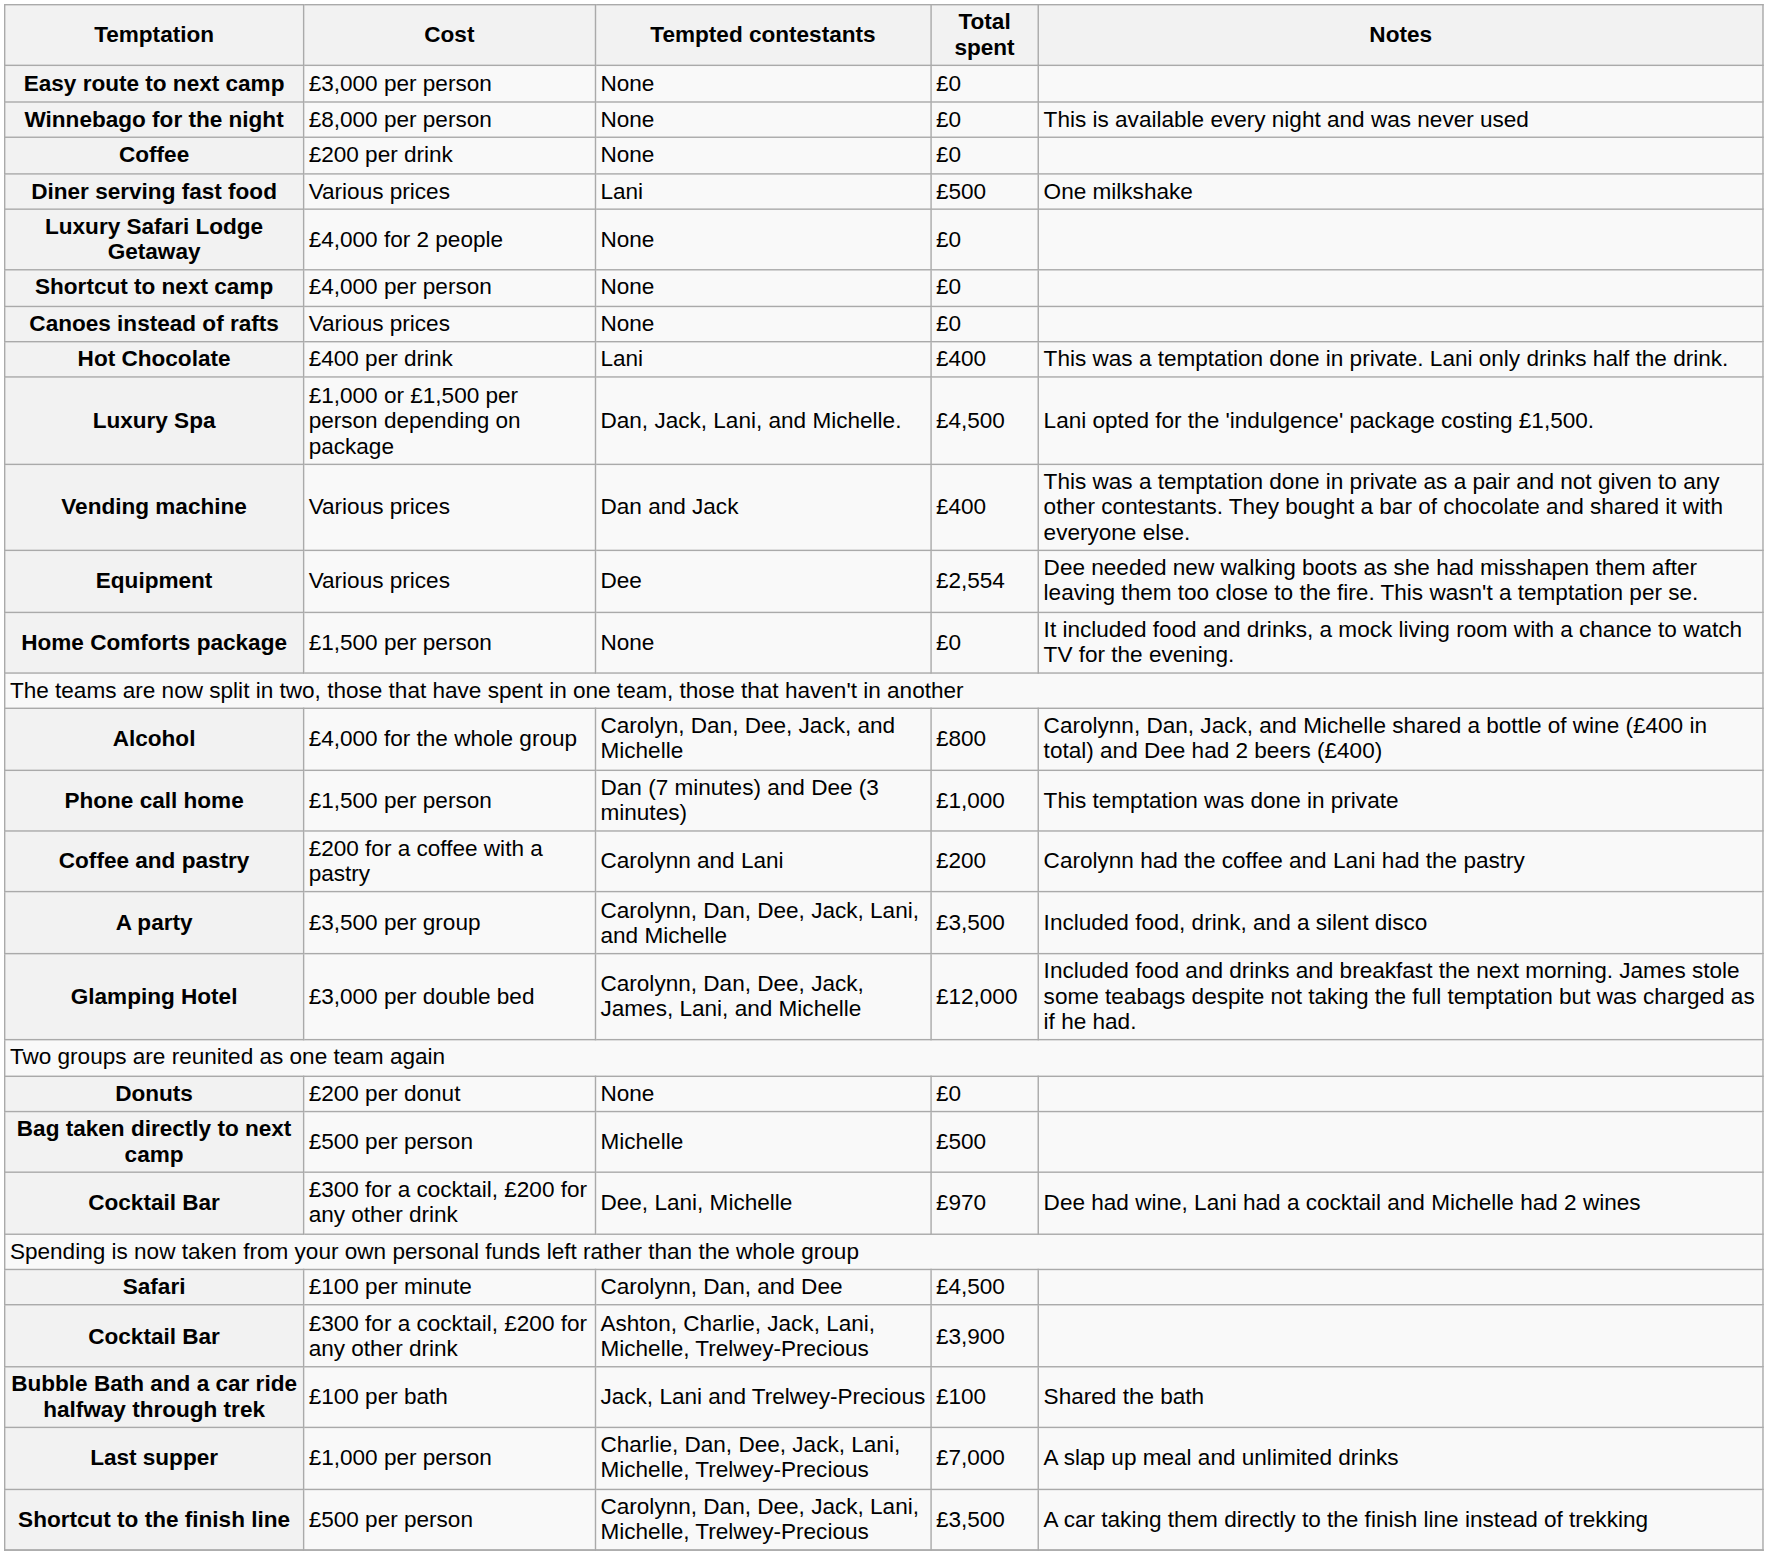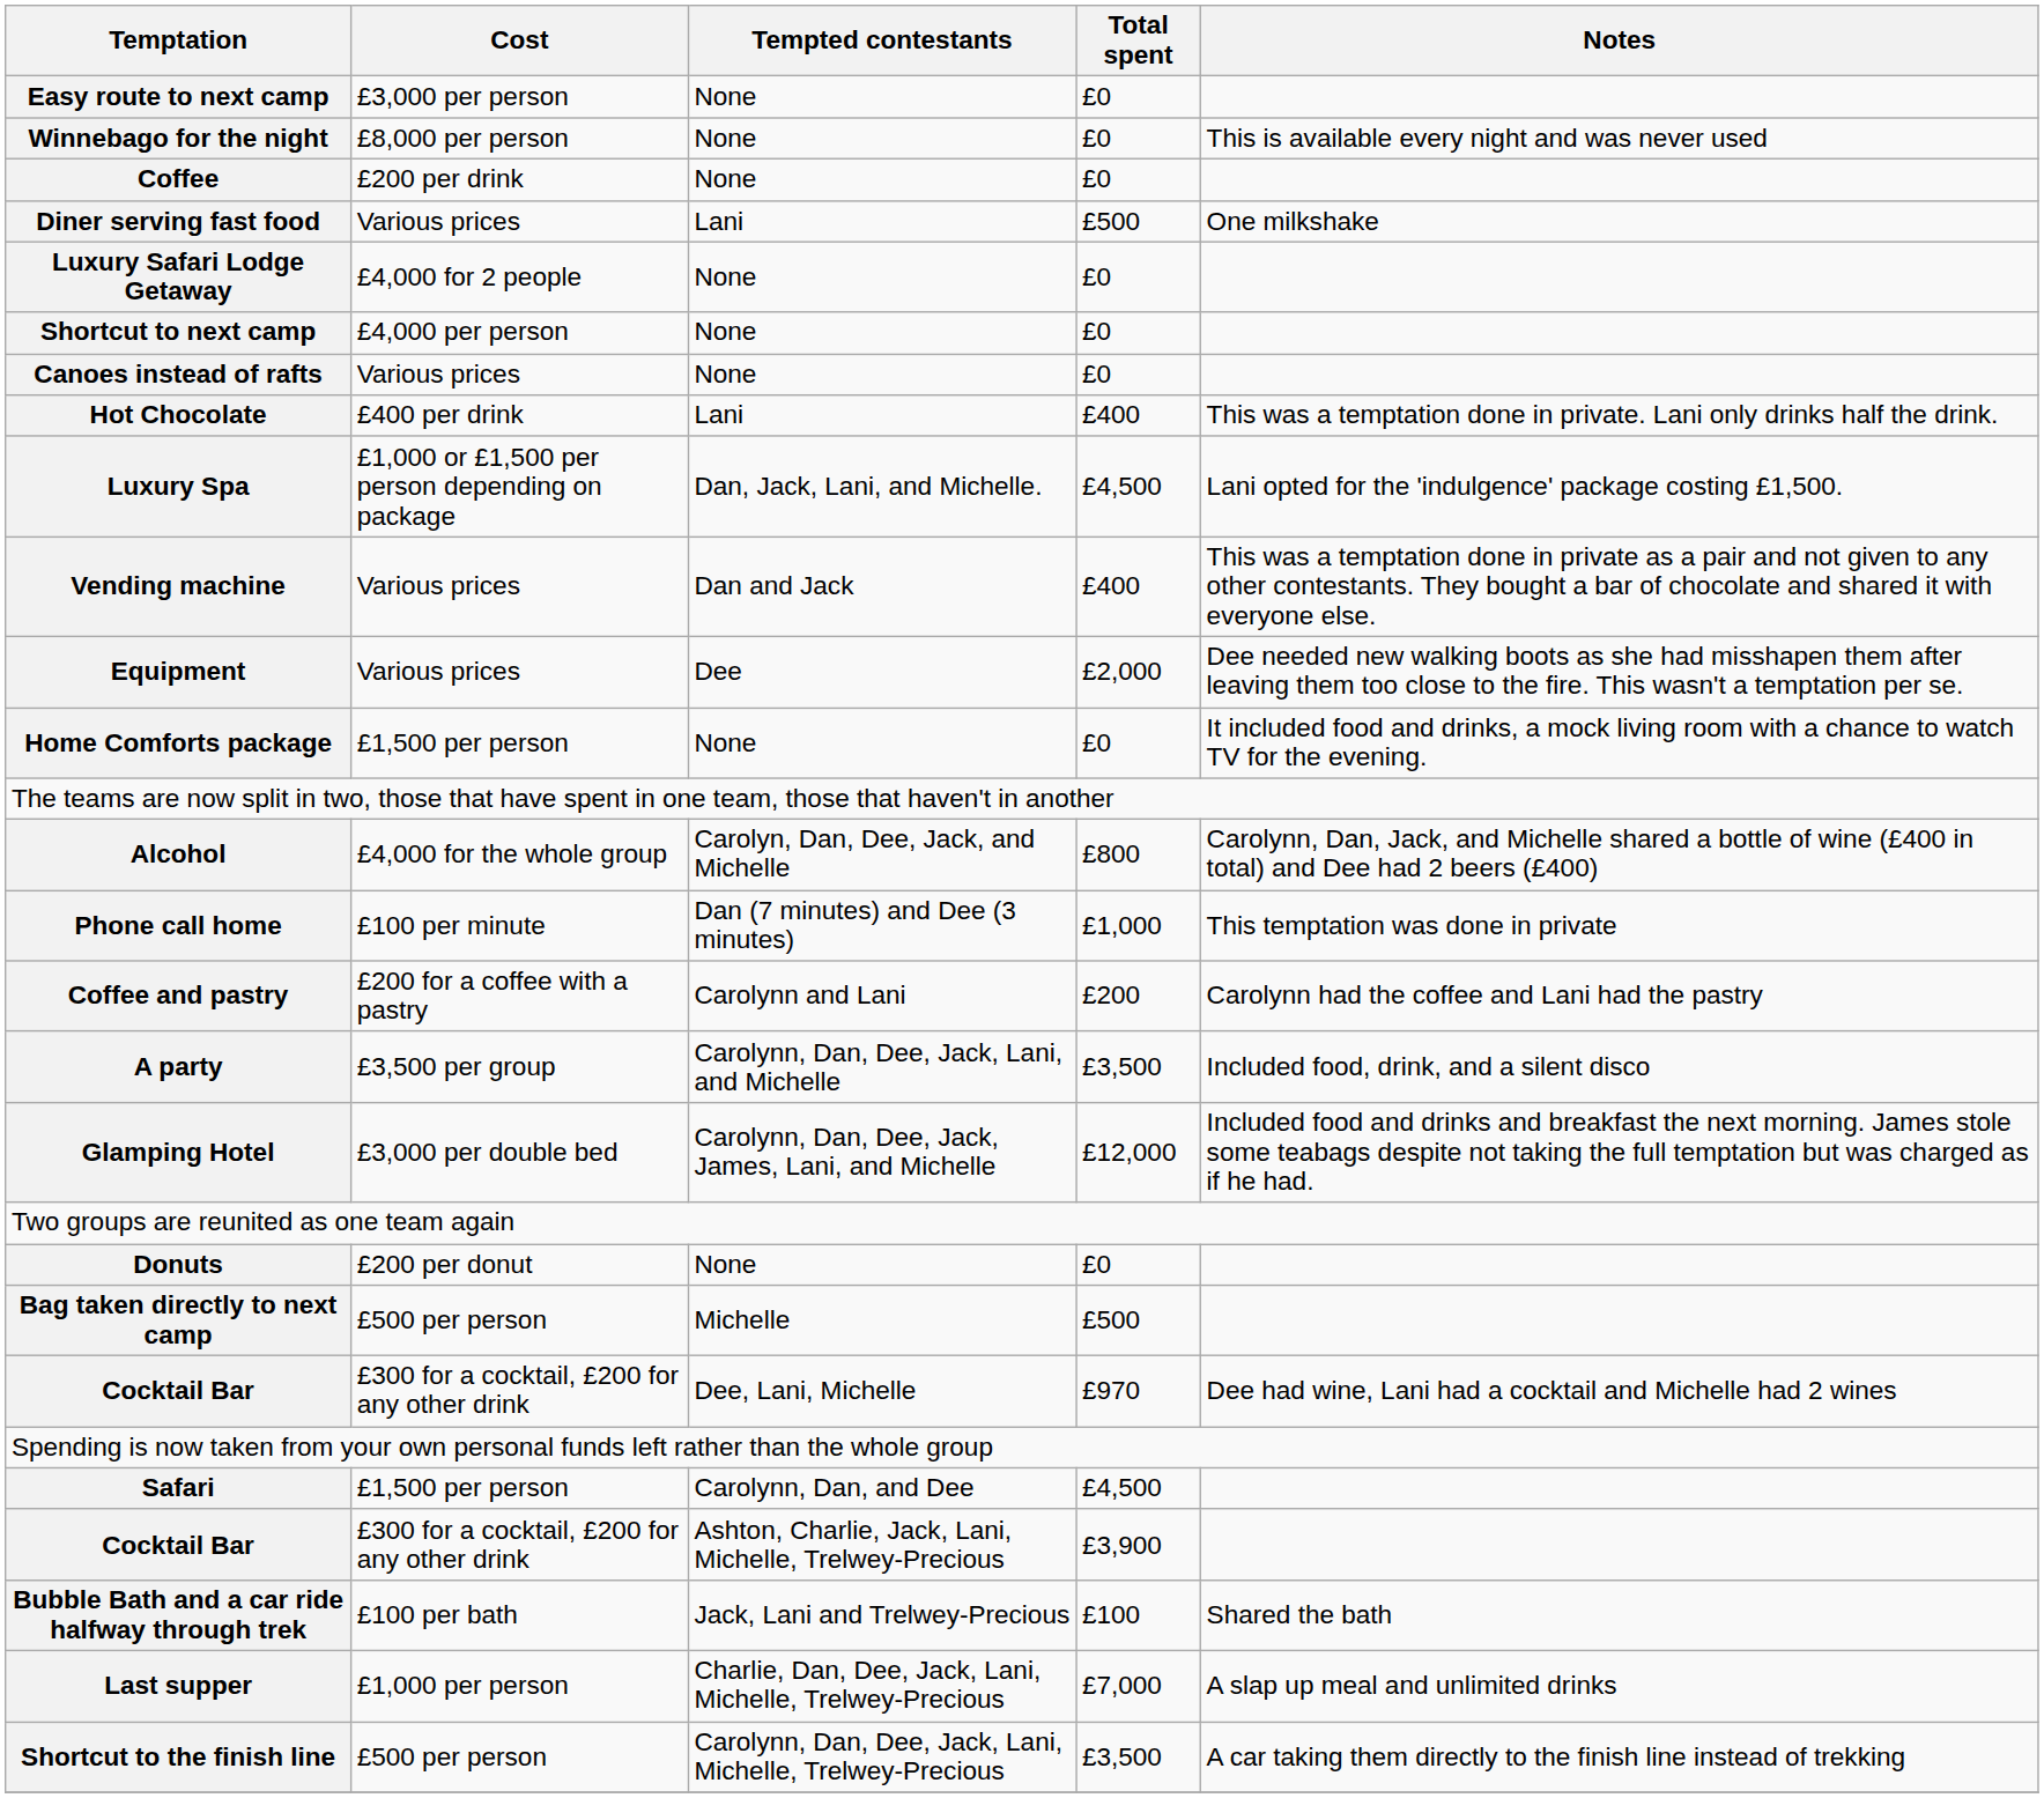 <table class="wikitable">
 <tr>
 <th>Temptation</th>
 <th>Cost</th>
 <th>Tempted contestants</th>
 <th>Total spent</th>
 <th>Notes</th>
 </tr>
 <tr>
 <th>Easy route to next camp</th>
 <td>£3,000 per person</td>
 <td>None</td>
 <td>£0</td>
 <td></td>
 </tr>
 <tr>
 <th>Winnebago for the night</th>
 <td>£8,000 per person</td>
 <td>None</td>
 <td>£0</td>
 <td>This is available every night and was never used</td>
 </tr>
 <tr>
 <th>Coffee</th>
 <td>£200 per drink</td>
 <td>None</td>
 <td>£0</td>
 <td></td>
 </tr>
 <tr>
 <th>Diner serving fast food</th>
 <td>Various prices</td>
 <td>Lani</td>
 <td>£500</td>
 <td>One milkshake</td>
 </tr>
 <tr>
 <th>Luxury Safari Lodge Getaway</th>
 <td>£4,000 for 2 people</td>
 <td>None</td>
 <td>£0</td>
 <td></td>
 </tr>
 <tr>
 <th>Shortcut to next camp</th>
 <td>£4,000 per person</td>
 <td>None</td>
 <td>£0</td>
 <td></td>
 </tr>
 <tr>
 <th>Canoes instead of rafts</th>
 <td>Various prices</td>
 <td>None</td>
 <td>£0</td>
 <td></td>
 </tr>
 <tr>
 <th>Hot Chocolate</th>
 <td>£400 per drink</td>
 <td>Lani</td>
 <td>£400</td>
 <td>This was a temptation done in private. Lani only drinks half the drink.</td>
 </tr>
 <tr>
 <th>Luxury Spa</th>
 <td>£1,000 or £1,500 per person depending on package</td>
 <td>Dan, Jack, Lani, and Michelle.</td>
 <td>£4,500</td>
 <td>Lani opted for the 'indulgence' package costing £1,500.</td>
 </tr>
 <tr>
 <th>Vending machine</th>
 <td>Various prices</td>
 <td>Dan and Jack</td>
 <td>£400</td>
 <td>This was a temptation done in private as a pair and not given to any other contestants. They bought a bar of chocolate and shared it with everyone else.</td>
 </tr>
 <tr>
 <th>Equipment</th>
 <td>Various prices</td>
 <td>Dee</td>
-<td>£2,554</td>
+<td>£2,000</td>
 <td>Dee needed new walking boots as she had misshapen them after leaving them too close to the fire. This wasn't a temptation per se.</td>
 </tr>
 <tr>
 <th>Home Comforts package</th>
 <td>£1,500 per person</td>
 <td>None</td>
 <td>£0</td>
 <td>It included food and drinks, a mock living room with a chance to watch TV for the evening.</td>
 </tr>
 <tr>
 <td colspan="5">The teams are now split in two, those that have spent in one team, those that haven't in another</td>
 </tr>
 <tr>
 <th>Alcohol</th>
 <td>£4,000 for the whole group</td>
 <td>Carolyn, Dan, Dee, Jack, and Michelle</td>
 <td>£800</td>
 <td>Carolynn, Dan, Jack, and Michelle shared a bottle of wine (£400 in total) and Dee had 2 beers (£400)</td>
 </tr>
 <tr>
 <th>Phone call home</th>
-<td>£1,500 per person</td>
+<td>£100 per minute</td>
 <td>Dan (7 minutes) and Dee (3 minutes)</td>
 <td>£1,000</td>
 <td>This temptation was done in private</td>
 </tr>
 <tr>
 <th>Coffee and pastry</th>
 <td>£200 for a coffee with a pastry</td>
 <td>Carolynn and Lani</td>
 <td>£200</td>
 <td>Carolynn had the coffee and Lani had the pastry</td>
 </tr>
 <tr>
 <th>A party</th>
 <td>£3,500 per group</td>
 <td>Carolynn, Dan, Dee, Jack, Lani, and Michelle</td>
 <td>£3,500</td>
 <td>Included food, drink, and a silent disco</td>
 </tr>
 <tr>
 <th>Glamping Hotel</th>
 <td>£3,000 per double bed</td>
 <td>Carolynn, Dan, Dee, Jack, James, Lani, and Michelle</td>
 <td>£12,000</td>
 <td>Included food and drinks and breakfast the next morning. James stole some teabags despite not taking the full temptation but was charged as if he had.</td>
 </tr>
 <tr>
 <td colspan="5">Two groups are reunited as one team again</td>
 </tr>
 <tr>
 <th>Donuts</th>
 <td>£200 per donut</td>
 <td>None</td>
 <td>£0</td>
 <td></td>
 </tr>
 <tr>
 <th>Bag taken directly to next camp</th>
 <td>£500 per person</td>
 <td>Michelle</td>
 <td>£500</td>
 <td></td>
 </tr>
 <tr>
 <th>Cocktail Bar</th>
 <td>£300 for a cocktail, £200 for any other drink</td>
 <td>Dee, Lani, Michelle</td>
 <td>£970</td>
 <td>Dee had wine, Lani had a cocktail and Michelle had 2 wines</td>
 </tr>
 <tr>
 <td colspan="5">Spending is now taken from your own personal funds left rather than the whole group</td>
 </tr>
 <tr>
 <th>Safari</th>
-<td>£100 per minute</td>
+<td>£1,500 per person</td>
 <td>Carolynn, Dan, and Dee</td>
 <td>£4,500</td>
 <td></td>
 </tr>
 <tr>
 <th>Cocktail Bar</th>
 <td>£300 for a cocktail, £200 for any other drink</td>
 <td>Ashton, Charlie, Jack, Lani, Michelle, Trelwey-Precious</td>
 <td>£3,900</td>
 <td></td>
 </tr>
 <tr>
 <th>Bubble Bath and a car ride halfway through trek</th>
 <td>£100 per bath</td>
 <td>Jack, Lani and Trelwey-Precious</td>
 <td>£100</td>
 <td>Shared the bath</td>
 </tr>
 <tr>
 <th>Last supper</th>
 <td>£1,000 per person</td>
 <td>Charlie, Dan, Dee, Jack, Lani, Michelle, Trelwey-Precious</td>
 <td>£7,000</td>
 <td>A slap up meal and unlimited drinks</td>
 </tr>
 <tr>
 <th>Shortcut to the finish line</th>
 <td>£500 per person</td>
 <td>Carolynn, Dan, Dee, Jack, Lani, Michelle, Trelwey-Precious</td>
 <td>£3,500</td>
 <td>A car taking them directly to the finish line instead of trekking</td>
 </tr>
 <tr>
 </tr>
 </table>
